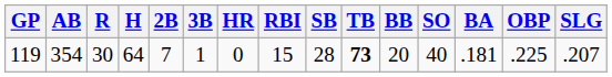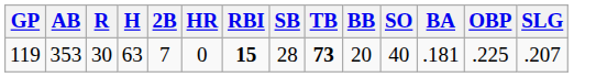 <table class="wikitable">
 <tr>
 <th><a href='#'>GP</a></th>
 <th><a href='#'>AB</a></th>
 <th><a href='#'>R</a></th>
 <th><a href='#'>H</a></th>
 <th><a href='#'>2B</a></th>
-<th><a href='#'>3B</a></th>
 <th><a href='#'>HR</a></th>
 <th><a href='#'>RBI</a></th>
 <th><a href='#'>SB</a></th>
 <th><a href='#'>TB</a></th>
 <th><a href='#'>BB</a></th>
 <th><a href='#'>SO</a></th>
 <th><a href='#'>BA</a></th>
 <th><a href='#'>OBP</a></th>
 <th><a href='#'>SLG</a></th>
 </tr>
 <tr align=center>
 <td>119</td>
-<td>354</td>
+<td>353</td>
 <td>30</td>
-<td>64</td>
+<td>63</td>
 <td>7</td>
-<td>1</td>
 <td>0</td>
-<td>15</td>
+<td><strong>15</strong></td>
 <td>28</td>
 <td><strong>73</strong></td>
 <td>20</td>
 <td>40</td>
 <td>.181</td>
 <td>.225</td>
 <td>.207</td>
 </tr>
 </table>
